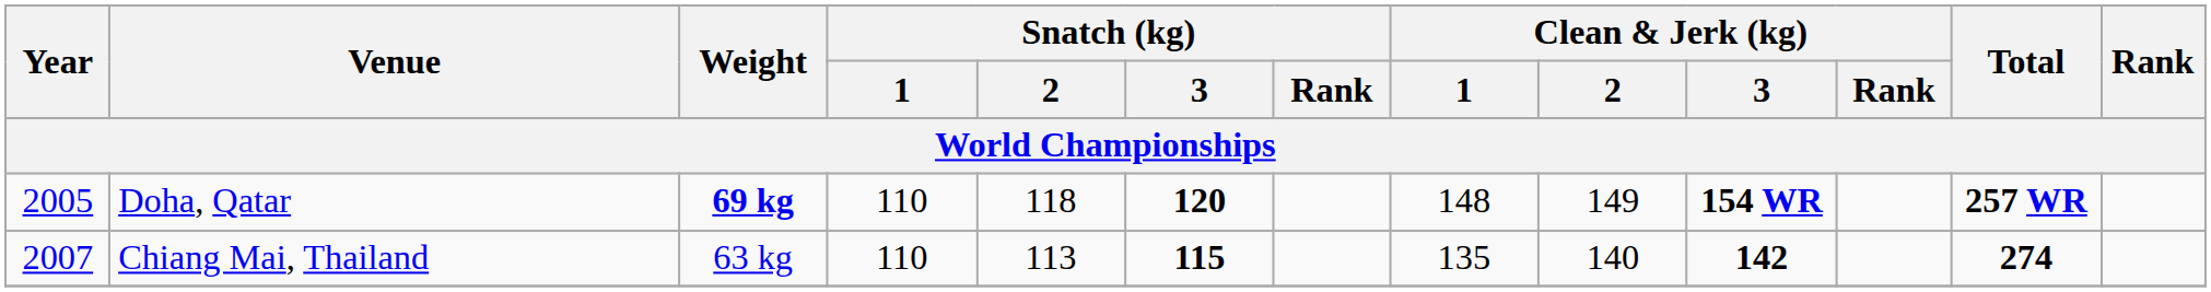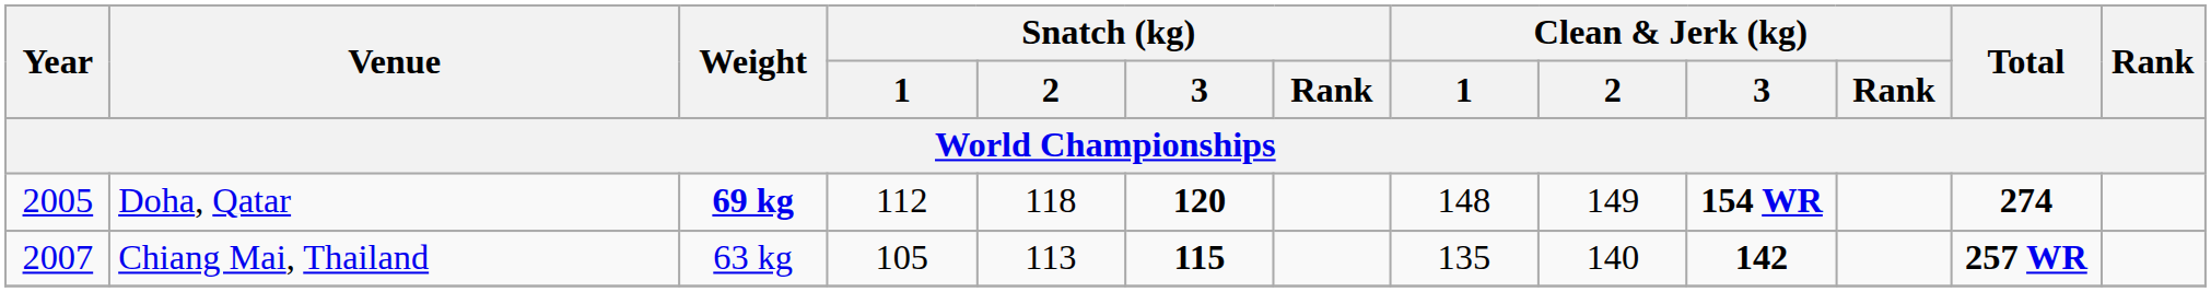 <table class="wikitable" style="text-align:center;">
 <tr>
 <th rowspan=2 width=40>Year</th>
 <th rowspan=2 width=250>Venue</th>
 <th rowspan=2 width=60>Weight</th>
 <th colspan=4>Snatch (kg)</th>
 <th colspan=4>Clean & Jerk (kg)</th>
 <th rowspan=2 width=60>Total</th>
 <th rowspan=2 width=40>Rank</th>
 </tr>
 <tr>
 <th width=60>1</th>
 <th width=60>2</th>
 <th width=60>3</th>
 <th width=45>Rank</th>
 <th width=60>1</th>
 <th width=60>2</th>
 <th width=60>3</th>
 <th width=45>Rank</th>
 </tr>
 <tr>
 <th colspan=13><a href='#'>World Championships</a></th>
 </tr>
 <tr>
 <td><a href='#'>2005</a></td>
 <td align=left> <a href='#'>Doha</a>, <a href='#'>Qatar</a></td>
 <td><strong><a href='#'>69 kg</a></strong></td>
-<td>110</td>
+<td>112</td>
 <td>118</td>
 <td><strong>120</strong></td>
 <td></td>
 <td>148</td>
 <td>149</td>
 <td><strong>154 <a href='#'>WR</a></strong></td>
 <td></td>
-<td><strong>257 <a href='#'>WR</a></strong></td>
+<td><strong>274</strong></td>
 <td></td>
 </tr>
 <tr>
 <td><a href='#'>2007</a></td>
 <td align=left> <a href='#'>Chiang Mai</a>, <a href='#'>Thailand</a></td>
 <td><a href='#'>63 kg</a></td>
-<td>110</td>
+<td>105</td>
 <td>113</td>
 <td><strong>115</strong></td>
 <td><strong></strong></td>
 <td>135</td>
 <td>140</td>
 <td><strong>142</strong></td>
 <td></td>
-<td><strong>274</strong></td>
+<td><strong>257 <a href='#'>WR</a></strong></td>
 <td></td>
 </tr>
 <tr>
 </tr>
 </table>
